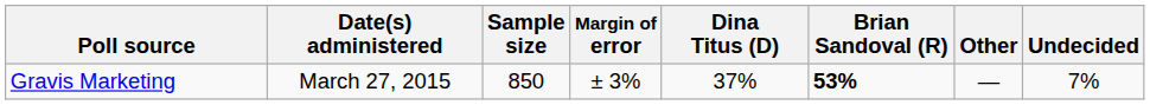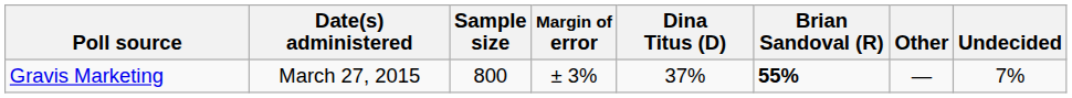 <table class="wikitable">
 <tr valign= bottom>
 <th style="width:185px;">Poll source</th>
 <th style="width:150px;">Date(s)<br>administered</th>
 <th class=small>Sample<br>size</th>
 <th class=small><small>Margin of</small><br>error</th>
 <th style="width:100px;">Dina<br>Titus (D)</th>
 <th style="width:100px;">Brian<br>Sandoval (R)</th>
 <th>Other</th>
 <th>Undecided</th>
 </tr>
 <tr>
 <td><a href='#'>Gravis Marketing</a></td>
 <td align=center>March 27, 2015</td>
-<td align=center>850</td>
+<td align=center>800</td>
 <td align=center>± 3%</td>
 <td align=center>37%</td>
-<td><strong>53%</strong></td>
+<td><strong>55%</strong></td>
 <td align=center>—</td>
 <td align=center>7%</td>
 </tr>
 </table>
